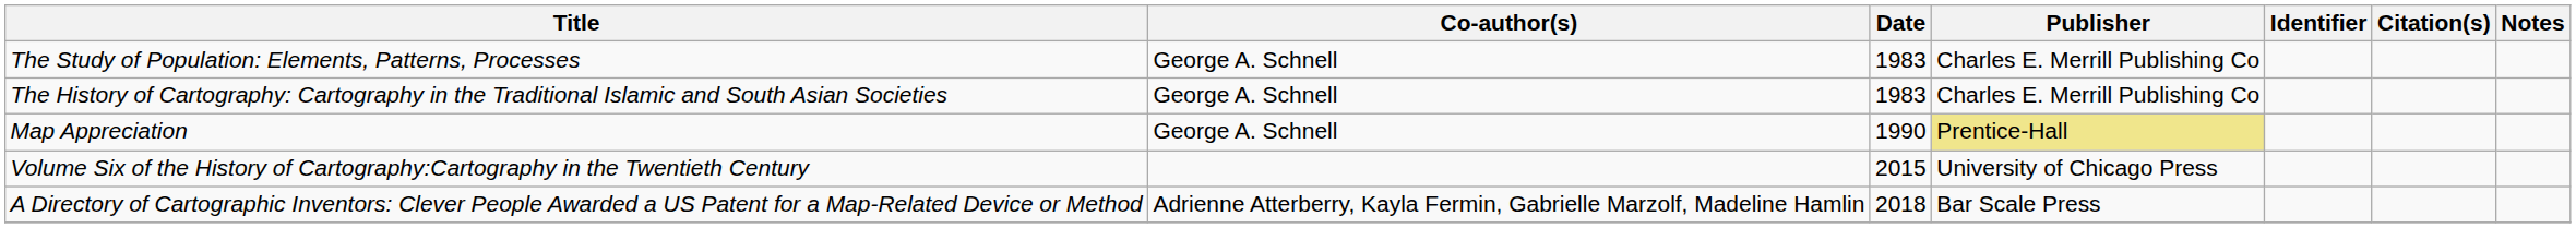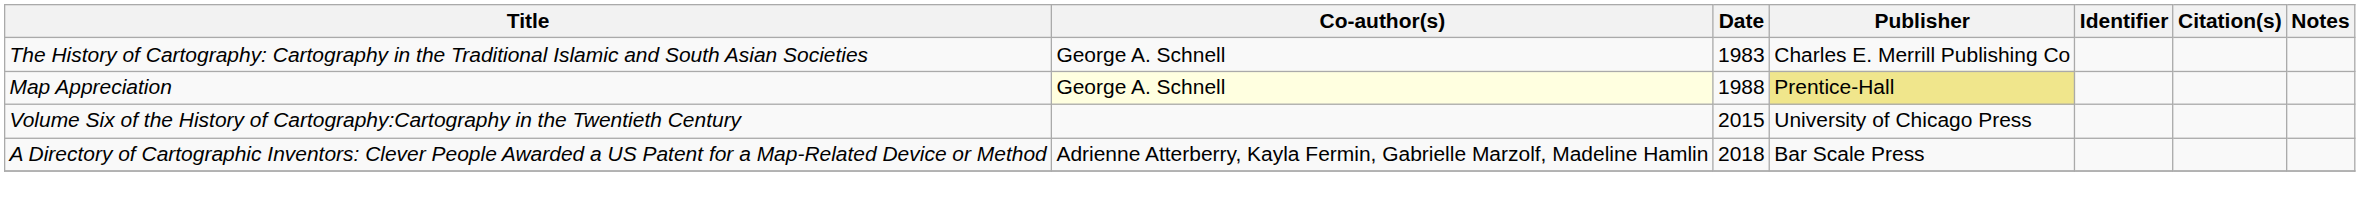 <table class="wikitable collapsible sortable">
 <tr>
 <th style="text-align:center;">Title</th>
 <th style="text-align:center;">Co-author(s)</th>
 <th style="text-align:center;">Date</th>
 <th style="text-align:center;">Publisher</th>
 <th style="text-align:center;">Identifier</th>
 <th style="text-align:center;">Citation(s)</th>
 <th style="text-align:center;">Notes</th>
-</tr>
-<tr>
-<td><em>The Study of Population: Elements, Patterns, Processes</em></td>
-<td>George A. Schnell</td>
-<td>1983</td>
-<td>Charles E. Merrill Publishing Co</td>
-<td></td>
-<td></td>
-<td></td>
 </tr>
 <tr>
 <td><em>The History of Cartography: Cartography in the Traditional Islamic and South Asian Societies</em></td>
 <td>George A. Schnell</td>
 <td>1983</td>
 <td>Charles E. Merrill Publishing Co</td>
 <td></td>
 <td></td>
 <td></td>
 </tr>
 <tr>
 <td><em>Map Appreciation</em></td>
-<td>George A. Schnell</td>
-<td>1990</td>
+<td style="background: lightyellow;">George A. Schnell</td>
+<td>1988</td>
 <td style="background: khaki;">Prentice-Hall</td>
 <td></td>
 <td></td>
 <td></td>
 </tr>
 <tr>
 <td><em>Volume Six of the History of Cartography:Cartography in the Twentieth Century</em></td>
 <td></td>
 <td>2015</td>
 <td>University of Chicago Press</td>
 <td></td>
 <td></td>
 <td></td>
 </tr>
 <tr>
 <td><em>A Directory of Cartographic Inventors: Clever People Awarded a US Patent for a Map-Related Device or Method</em></td>
 <td>Adrienne Atterberry,  Kayla Fermin,  Gabrielle Marzolf, Madeline Hamlin</td>
 <td>2018</td>
 <td>Bar Scale Press</td>
 <td></td>
 <td></td>
 <td></td>
 </tr>
 <tr>
 </tr>
 </table>
